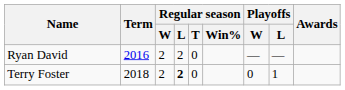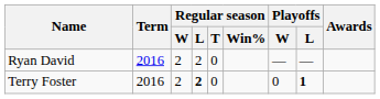 <table class="wikitable">
 <tr>
 <th rowspan="2" style="width:140px;">Name</th>
 <th rowspan="2">Term</th>
 <th colspan="4">Regular season</th>
 <th colspan="2">Playoffs</th>
 <th rowspan="2">Awards</th>
 </tr>
 <tr>
 <th>W</th>
 <th>L</th>
 <th>T</th>
 <th>Win%</th>
 <th>W</th>
 <th>L</th>
 </tr>
 <tr>
 <td align=left>Ryan David</td>
 <td><a href='#'>2016</a></td>
 <td>2</td>
 <td>2</td>
 <td>0</td>
 <td></td>
 <td>—</td>
 <td>—</td>
 <td></td>
 </tr>
 <tr>
 <td align=left>Terry Foster</td>
-<td>2018</td>
+<td>2016</td>
 <td>2</td>
 <td><strong>2</strong></td>
 <td>0</td>
 <td></td>
 <td>0</td>
-<td>1</td>
+<td><strong>1</strong></td>
 <td></td>
 </tr>
 </table>
